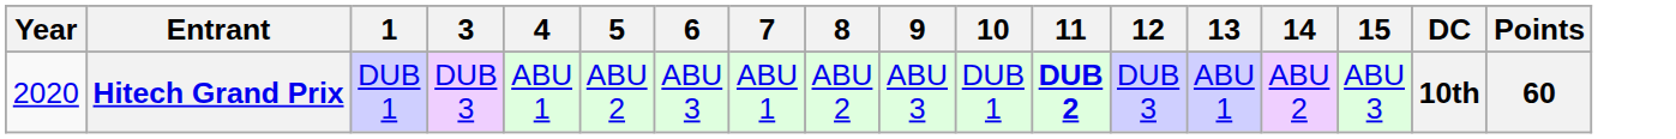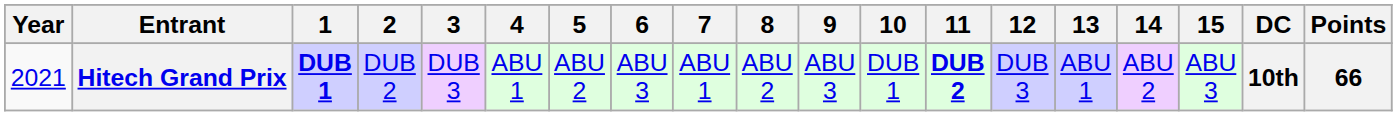 <table class="wikitable" style="text-align:center; font-size:85%;">
 <tr>
 <th>Year</th>
 <th>Entrant</th>
 <th>1</th>
+<th>2</th>
 <th>3</th>
 <th>4</th>
 <th>5</th>
 <th>6</th>
 <th>7</th>
 <th>8</th>
 <th>9</th>
 <th>10</th>
 <th>11</th>
 <th>12</th>
 <th>13</th>
 <th>14</th>
 <th>15</th>
 <th>DC</th>
 <th>Points</th>
 </tr>
 <tr>
-<td><a href='#'>2020</a></td>
+<td><a href='#'>2021</a></td>
 <th><a href='#'>Hitech Grand Prix</a></th>
-<td style="background:#CFCFFF;"><a href='#'>DUB<br>1</a><br></td>
+<td style="background:#CFCFFF;"><strong><a href='#'>DUB<br>1</a><br></strong></td>
+<td style="background:#CFCFFF;"><a href='#'>DUB<br>2</a><br></td>
 <td style="background:#EFCFFF;"><a href='#'>DUB<br>3</a><br></td>
 <td style="background:#DFFFDF;"><a href='#'>ABU<br>1</a><br></td>
 <td style="background:#DFFFDF;"><a href='#'>ABU<br>2</a><br></td>
 <td style="background:#DFFFDF;"><a href='#'>ABU<br>3</a><br></td>
 <td style="background:#DFFFDF;"><a href='#'>ABU<br>1</a><br></td>
 <td style="background:#DFFFDF;"><a href='#'>ABU<br>2</a><br></td>
 <td style="background:#DFFFDF;"><a href='#'>ABU<br>3</a><br></td>
 <td style="background:#DFFFDF;"><a href='#'>DUB<br>1</a><br></td>
 <td style="background:#DFFFDF;"><strong><a href='#'>DUB<br>2</a><br></strong></td>
 <td style="background:#CFCFFF;"><a href='#'>DUB<br>3</a><br></td>
 <td style="background:#CFCFFF;"><a href='#'>ABU<br>1</a><br></td>
 <td style="background:#EFCFFF;"><a href='#'>ABU<br>2</a><br></td>
 <td style="background:#DFFFDF;"><a href='#'>ABU<br>3</a><br></td>
 <th>10th</th>
-<th>60</th>
+<th>66</th>
 </tr>
 </table>
